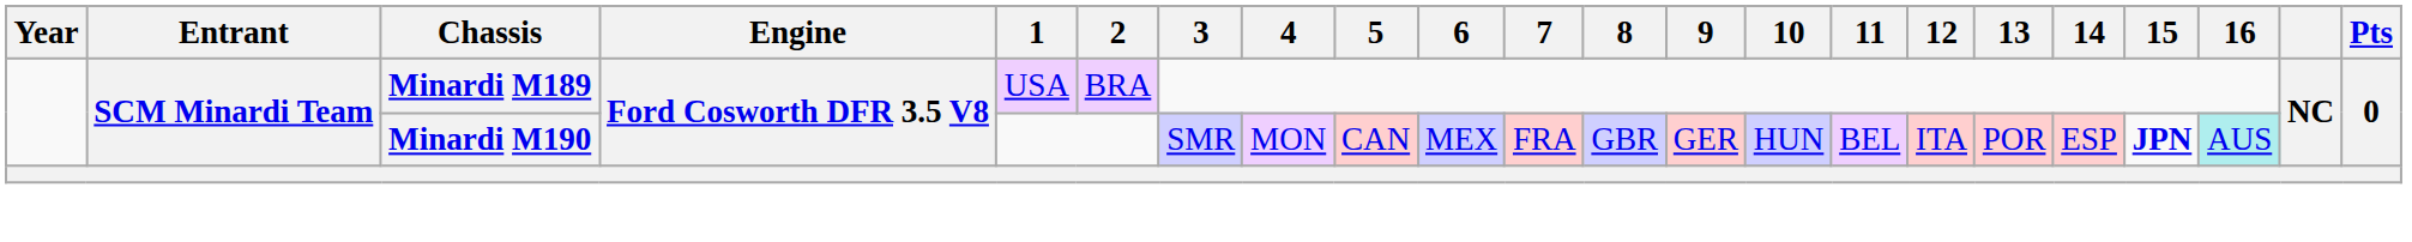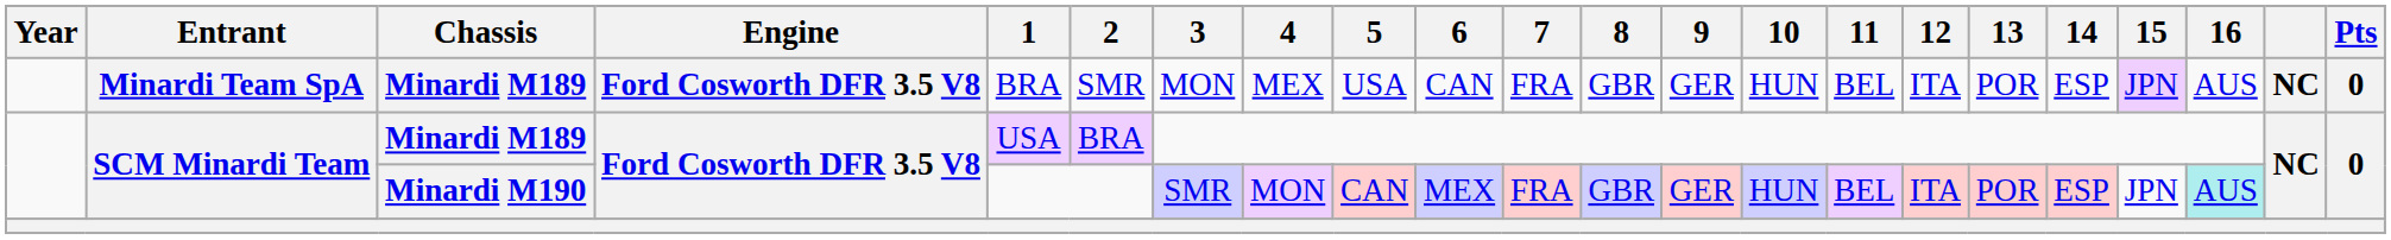 <table class="wikitable" style="text-align:center; font-size:85%">
 <tr>
 <th>Year</th>
 <th>Entrant</th>
 <th>Chassis</th>
 <th>Engine</th>
 <th>1</th>
 <th>2</th>
 <th>3</th>
 <th>4</th>
 <th>5</th>
 <th>6</th>
 <th>7</th>
 <th>8</th>
 <th>9</th>
 <th>10</th>
 <th>11</th>
 <th>12</th>
 <th>13</th>
 <th>14</th>
 <th>15</th>
 <th>16</th>
 <th></th>
 <th><a href='#'>Pts</a></th>
+</tr>
+<tr>
+<td></td>
+<th nowrap><a href='#'>Minardi Team SpA</a></th>
+<th nowrap><a href='#'>Minardi</a> <a href='#'>M189</a></th>
+<th nowrap><a href='#'>Ford Cosworth DFR</a> 3.5 <a href='#'>V8</a></th>
+<td><a href='#'>BRA</a></td>
+<td><a href='#'>SMR</a></td>
+<td><a href='#'>MON</a></td>
+<td><a href='#'>MEX</a></td>
+<td><a href='#'>USA</a></td>
+<td><a href='#'>CAN</a></td>
+<td><a href='#'>FRA</a></td>
+<td><a href='#'>GBR</a></td>
+<td><a href='#'>GER</a></td>
+<td><a href='#'>HUN</a></td>
+<td><a href='#'>BEL</a></td>
+<td><a href='#'>ITA</a></td>
+<td><a href='#'>POR</a></td>
+<td><a href='#'>ESP</a></td>
+<td style="background:#EFCFFF;"><a href='#'>JPN</a><br></td>
+<td><a href='#'>AUS</a></td>
+<th>NC</th>
+<th>0</th>
 </tr>
 <tr>
 <td rowspan=2></td>
 <th rowspan=2 nowrap><a href='#'>SCM Minardi Team</a></th>
 <th nowrap><a href='#'>Minardi</a> <a href='#'>M189</a></th>
 <th rowspan=2 nowrap><a href='#'>Ford Cosworth DFR</a> 3.5 <a href='#'>V8</a></th>
 <td style="background:#EFCFFF;"><a href='#'>USA</a><br></td>
 <td style="background:#EFCFFF;"><a href='#'>BRA</a><br></td>
 <td colspan=14></td>
 <th rowspan=2>NC</th>
 <th rowspan=2>0</th>
 </tr>
 <tr>
 <th nowrap><a href='#'>Minardi</a> <a href='#'>M190</a></th>
 <td colspan=2></td>
 <td style="background:#CFCFFF;"><a href='#'>SMR</a><br></td>
 <td style="background:#EFCFFF;"><a href='#'>MON</a><br></td>
 <td style="background:#FFCFCF;"><a href='#'>CAN</a><br></td>
 <td style="background:#CFCFFF;"><a href='#'>MEX</a><br></td>
 <td style="background:#FFCFCF;"><a href='#'>FRA</a><br></td>
 <td style="background:#CFCFFF;"><a href='#'>GBR</a><br></td>
 <td style="background:#FFCFCF;"><a href='#'>GER</a><br></td>
 <td style="background:#CFCFFF;"><a href='#'>HUN</a><br></td>
 <td style="background:#EFCFFF;"><a href='#'>BEL</a><br></td>
 <td style="background:#FFCFCF;"><a href='#'>ITA</a><br></td>
 <td style="background:#FFCFCF;"><a href='#'>POR</a><br></td>
 <td style="background:#FFCFCF;"><a href='#'>ESP</a><br></td>
-<td><strong><a href='#'>JPN</a></strong></td>
+<td><a href='#'>JPN</a></td>
 <td style="background: paleturquoise;"><a href='#'>AUS</a></td>
 </tr>
 <tr>
 <th colspan="22"></th>
 </tr>
 </table>
